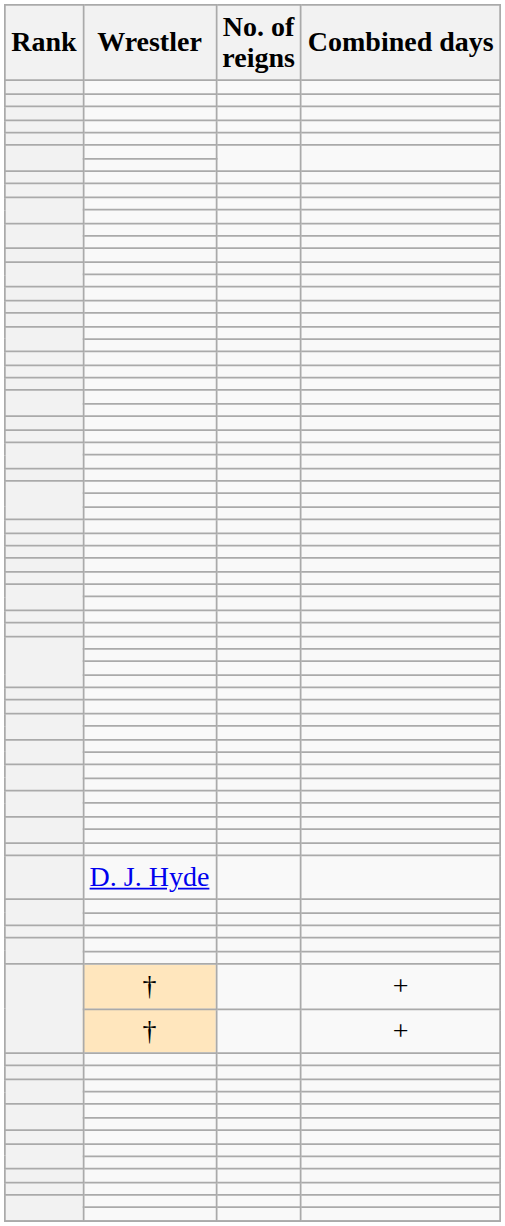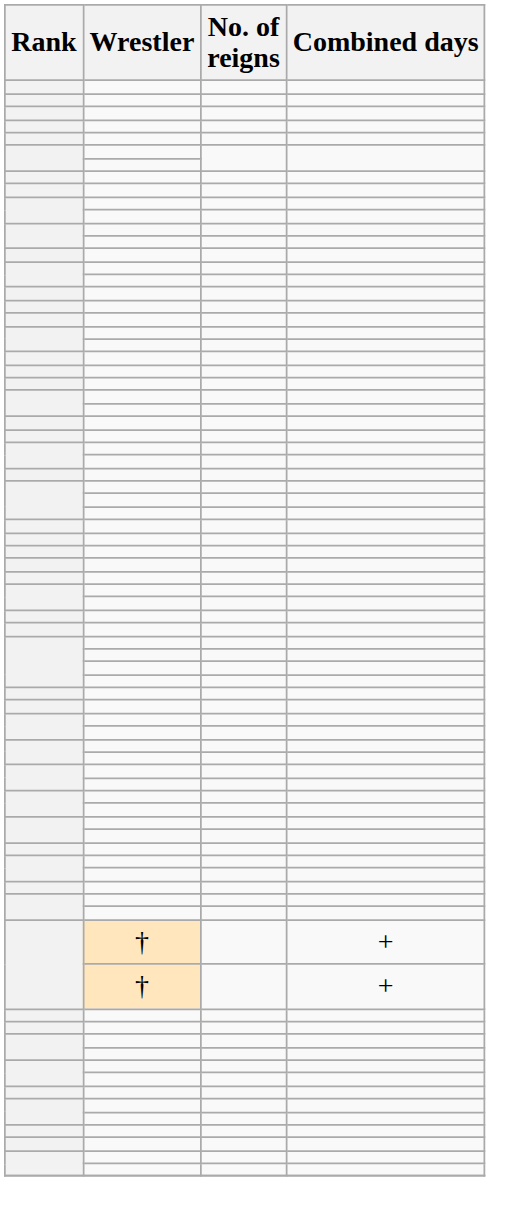 <table class="wikitable sortable" style="text-align:center">
 <tr>
 <th>Rank</th>
 <th>Wrestler</th>
 <th>No. of<br>reigns</th>
 <th>Combined days</th>
 </tr>
 <tr>
 <th></th>
 <td></td>
 <td></td>
 <td></td>
 </tr>
 <tr>
 <th></th>
 <td></td>
 <td></td>
 <td></td>
 </tr>
 <tr>
 <th></th>
 <td></td>
 <td></td>
 <td></td>
 </tr>
 <tr>
 <th></th>
 <td></td>
 <td></td>
 <td></td>
 </tr>
 <tr>
 <th></th>
 <td></td>
 <td></td>
 <td></td>
 </tr>
 <tr>
 <th rowspan=2></th>
 <td></td>
 <td rowspan=2></td>
 <td rowspan=2></td>
 </tr>
 <tr>
 <td></td>
 </tr>
 <tr>
 <th></th>
 <td></td>
 <td></td>
 <td></td>
 </tr>
 <tr>
 <th></th>
 <td></td>
 <td></td>
 <td></td>
 </tr>
 <tr>
 <th rowspan=2></th>
 <td></td>
 <td></td>
 <td></td>
 </tr>
 <tr>
 <td></td>
 <td></td>
 <td></td>
 </tr>
 <tr>
 <th rowspan=2></th>
 <td></td>
 <td></td>
 <td></td>
 </tr>
 <tr>
 <td></td>
 <td></td>
 <td></td>
 </tr>
 <tr>
 <th></th>
 <td></td>
 <td></td>
 <td></td>
 </tr>
 <tr>
 <th rowspan=2></th>
 <td></td>
 <td></td>
 <td></td>
 </tr>
 <tr>
 <td></td>
 <td></td>
 <td></td>
 </tr>
 <tr>
 <th></th>
 <td></td>
 <td></td>
 <td></td>
 </tr>
 <tr>
 <th></th>
 <td></td>
 <td></td>
 <td></td>
 </tr>
 <tr>
 <th></th>
 <td></td>
 <td></td>
 <td></td>
 </tr>
 <tr>
 <th rowspan=2></th>
 <td></td>
 <td></td>
 <td></td>
 </tr>
 <tr>
 <td></td>
 <td></td>
 <td></td>
 </tr>
 <tr>
 <th></th>
 <td></td>
 <td></td>
 <td></td>
 </tr>
 <tr>
 <th></th>
 <td></td>
 <td></td>
 <td></td>
 </tr>
 <tr>
 <th></th>
 <td></td>
 <td></td>
 <td></td>
 </tr>
 <tr>
 <th rowspan=2></th>
 <td></td>
 <td></td>
 <td></td>
 </tr>
 <tr>
 <td></td>
 <td></td>
 <td></td>
 </tr>
 <tr>
 <th></th>
 <td></td>
 <td></td>
 <td></td>
 </tr>
 <tr>
 <th></th>
 <td></td>
 <td></td>
 <td></td>
 </tr>
 <tr>
 <th rowspan=2></th>
 <td></td>
 <td></td>
 <td></td>
 </tr>
 <tr>
 <td></td>
 <td></td>
 <td></td>
 </tr>
 <tr>
 <th></th>
 <td></td>
 <td></td>
 <td></td>
 </tr>
 <tr>
 <th rowspan=3></th>
 <td></td>
 <td></td>
 <td></td>
 </tr>
 <tr>
 <td></td>
 <td></td>
 <td></td>
 </tr>
 <tr>
 <td></td>
 <td></td>
 <td></td>
 </tr>
 <tr>
 <th></th>
 <td></td>
 <td></td>
 <td></td>
 </tr>
 <tr>
 <th></th>
 <td></td>
 <td></td>
 <td></td>
 </tr>
 <tr>
 <th></th>
 <td></td>
 <td></td>
 <td></td>
 </tr>
 <tr>
 <th></th>
 <td></td>
 <td></td>
 <td></td>
 </tr>
 <tr>
 <th></th>
 <td></td>
 <td></td>
 <td></td>
 </tr>
 <tr>
 <th rowspan=2></th>
 <td></td>
 <td></td>
 <td></td>
 </tr>
 <tr>
 <td></td>
 <td></td>
 <td></td>
 </tr>
 <tr>
 <th></th>
 <td></td>
 <td></td>
 <td></td>
 </tr>
 <tr>
 <th></th>
 <td></td>
 <td></td>
 <td></td>
 </tr>
 <tr>
 <th rowspan=4></th>
 <td></td>
 <td></td>
 <td></td>
 </tr>
 <tr>
 <td></td>
 <td></td>
 <td></td>
 </tr>
 <tr>
 <td></td>
 <td></td>
 <td></td>
 </tr>
 <tr>
 <td></td>
 <td></td>
 <td></td>
 </tr>
 <tr>
 <th></th>
 <td></td>
 <td></td>
 <td></td>
 </tr>
 <tr>
 <th></th>
 <td></td>
 <td></td>
 <td></td>
 </tr>
 <tr>
 <th rowspan=2></th>
 <td></td>
 <td></td>
 <td></td>
 </tr>
 <tr>
 <td></td>
 <td></td>
 <td></td>
 </tr>
 <tr>
 <th rowspan=2></th>
 <td></td>
 <td></td>
 <td></td>
 </tr>
 <tr>
 <td></td>
 <td></td>
 <td></td>
 </tr>
 <tr>
 <th rowspan=2></th>
 <td></td>
 <td></td>
 <td></td>
 </tr>
 <tr>
 <td></td>
 <td></td>
 <td></td>
 </tr>
 <tr>
 <th rowspan=2></th>
 <td></td>
 <td></td>
 <td></td>
 </tr>
 <tr>
 <td></td>
 <td></td>
 <td></td>
 </tr>
 <tr>
 <th rowspan=2></th>
 <td></td>
 <td></td>
 <td></td>
 </tr>
 <tr>
 <td></td>
 <td></td>
 <td></td>
 </tr>
 <tr>
 <th></th>
 <td></td>
 <td></td>
 <td></td>
 </tr>
 <tr>
-<th></th>
-<td><a href='#'>D. J. Hyde</a></td>
-<td></td>
-<td></td>
-</tr>
-<tr>
 <th rowspan=2></th>
 <td></td>
 <td></td>
 <td></td>
 </tr>
 <tr>
 <td></td>
 <td></td>
 <td></td>
 </tr>
 <tr>
 <th></th>
 <td></td>
 <td></td>
 <td></td>
 </tr>
 <tr>
 <th rowspan=2></th>
 <td></td>
 <td></td>
 <td></td>
 </tr>
 <tr>
 <td></td>
 <td></td>
 <td></td>
 </tr>
 <tr>
 <th rowspan=2></th>
 <td style="background-color:#FFE6BD"> †</td>
 <td></td>
 <td>+</td>
 </tr>
 <tr>
 <td style="background-color:#FFE6BD"> †</td>
 <td></td>
 <td>+</td>
 </tr>
 <tr>
 <th></th>
 <td></td>
 <td></td>
 <td></td>
 </tr>
 <tr>
 <th></th>
 <td></td>
 <td></td>
 <td></td>
 </tr>
 <tr>
 <th rowspan=2></th>
 <td></td>
 <td></td>
 <td></td>
 </tr>
 <tr>
 <td></td>
 <td></td>
 <td></td>
 </tr>
 <tr>
 <th rowspan=2></th>
 <td></td>
 <td></td>
 <td></td>
 </tr>
 <tr>
 <td></td>
 <td></td>
 <td></td>
 </tr>
 <tr>
 <th></th>
 <td></td>
 <td></td>
 <td></td>
 </tr>
 <tr>
 <th rowspan=2></th>
 <td></td>
 <td></td>
 <td></td>
 </tr>
 <tr>
 <td></td>
 <td></td>
 <td></td>
 </tr>
 <tr>
 <th></th>
 <td></td>
 <td></td>
 <td></td>
 </tr>
 <tr>
 <th></th>
 <td></td>
 <td></td>
 <td></td>
 </tr>
 <tr>
 <th rowspan=2></th>
 <td></td>
 <td></td>
 <td></td>
 </tr>
 <tr>
 <td></td>
 <td></td>
 <td></td>
 </tr>
 <tr>
 </tr>
 </table>
